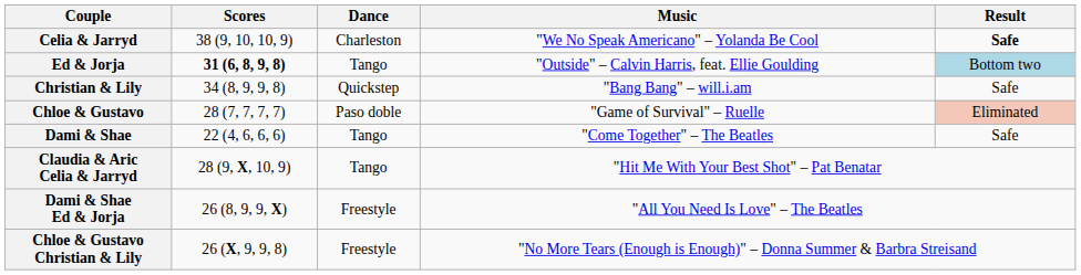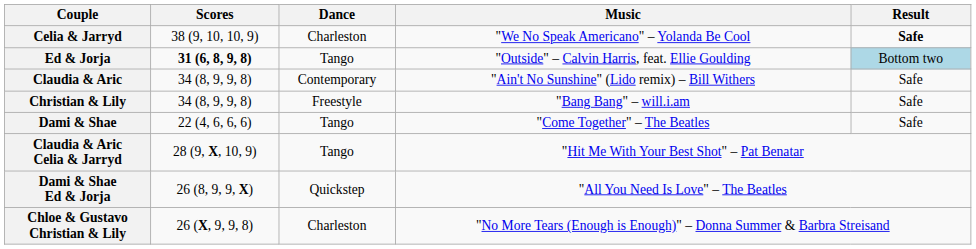 <table class="wikitable sortable" style="text-align:center; width: 90%">
 <tr>
 <th scope="col">Couple</th>
 <th scope="col">Scores</th>
 <th scope="col" class="unsortable">Dance</th>
 <th scope="col" class="unsortable">Music</th>
 <th scope="col" class="unsortable">Result</th>
 </tr>
 <tr>
 <th scope="row">Celia & Jarryd</th>
 <td>38 (9, 10, 10, 9)</td>
 <td>Charleston</td>
 <td>"<a href='#'>We No Speak Americano</a>" – <a href='#'>Yolanda Be Cool</a></td>
 <td><strong>Safe</strong></td>
 </tr>
 <tr>
 <th scope="row">Ed & Jorja</th>
 <td><strong>31 (6, 8, 9, 8)</strong></td>
 <td>Tango</td>
 <td>"<a href='#'>Outside</a>" – <a href='#'>Calvin Harris</a>, feat. <a href='#'>Ellie Goulding</a></td>
 <td bgcolor="lightblue">Bottom two</td>
 </tr>
 <tr>
-<th scope="row">Christian & Lily</th>
+<th scope="row">Claudia & Aric</th>
 <td>34 (8, 9, 9, 8)</td>
-<td>Quickstep</td>
-<td>"<a href='#'>Bang Bang</a>" – <a href='#'>will.i.am</a></td>
+<td>Contemporary</td>
+<td>"<a href='#'>Ain't No Sunshine</a>" (<a href='#'>Lido</a> remix) – <a href='#'>Bill Withers</a></td>
 <td>Safe</td>
 </tr>
 <tr>
-<th scope="row">Chloe & Gustavo</th>
-<td>28 (7, 7, 7, 7)</td>
-<td>Paso doble</td>
-<td>"Game of Survival" – <a href='#'>Ruelle</a></td>
-<td bgcolor="f4c7b8">Eliminated</td>
+<th scope="row">Christian & Lily</th>
+<td>34 (8, 9, 9, 8)</td>
+<td>Freestyle</td>
+<td>"<a href='#'>Bang Bang</a>" – <a href='#'>will.i.am</a></td>
+<td>Safe</td>
 </tr>
 <tr>
 <th scope="row">Dami & Shae</th>
 <td>22 (4, 6, 6, 6)</td>
 <td>Tango</td>
 <td>"<a href='#'>Come Together</a>" – <a href='#'>The Beatles</a></td>
 <td>Safe</td>
 </tr>
 <tr>
 <th scope="row" style="text-align:center;font-weight:normal"><strong>Claudia & Aric<br>Celia & Jarryd</strong><br></th>
 <td>28 (9, <strong>X</strong>, 10, 9)</td>
 <td>Tango</td>
 <td colspan="2">"<a href='#'>Hit Me With Your Best Shot</a>" – <a href='#'>Pat Benatar</a></td>
 </tr>
 <tr>
 <th scope="row" style="text-align:center;font-weight:normal"><strong>Dami & Shae<br>Ed & Jorja</strong><br></th>
 <td>26 (8, 9, 9, <strong>X</strong>)</td>
-<td>Freestyle</td>
+<td>Quickstep</td>
 <td colspan="2">"<a href='#'>All You Need Is Love</a>" – <a href='#'>The Beatles</a></td>
 </tr>
 <tr>
 <th scope="row" style="text-align:center;font-weight:normal"><strong>Chloe & Gustavo<br>Christian & Lily</strong><br></th>
 <td>26 (<strong>X</strong>, 9, 9, 8)</td>
-<td>Freestyle</td>
+<td>Charleston</td>
 <td colspan="2">"<a href='#'>No More Tears (Enough is Enough)</a>" – <a href='#'>Donna Summer</a> & <a href='#'>Barbra Streisand</a></td>
 </tr>
 </table>
